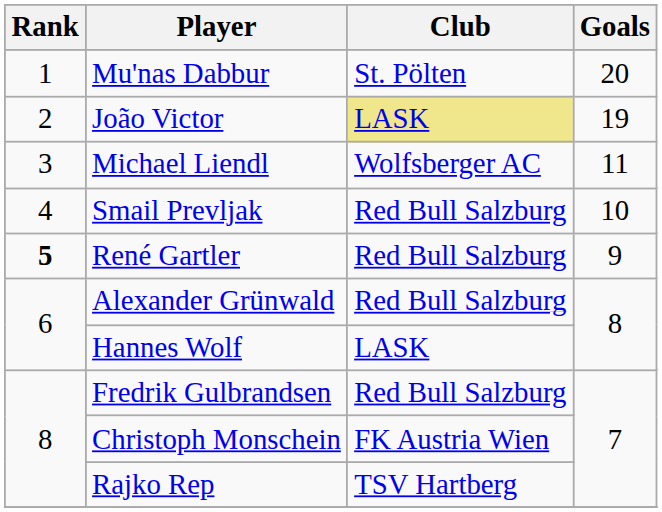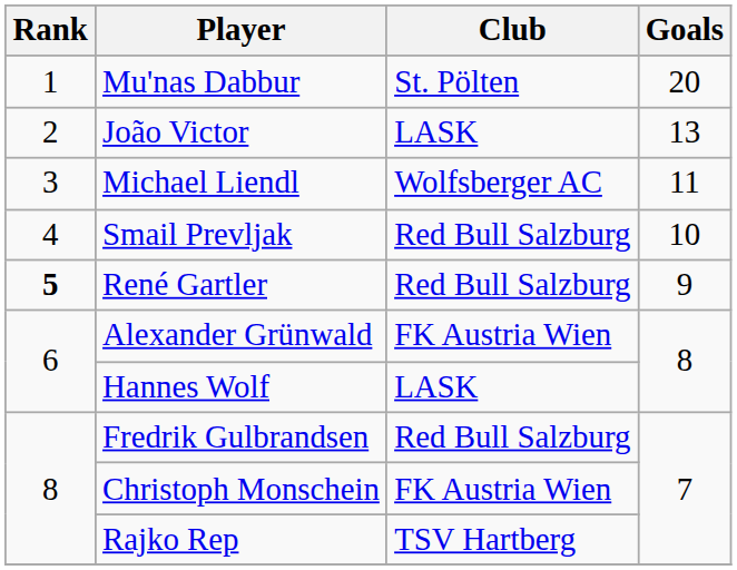 <table class="wikitable" style="text-align:center">
 <tr>
 <th>Rank</th>
 <th>Player</th>
 <th>Club</th>
 <th>Goals</th>
 </tr>
 <tr>
 <td>1</td>
 <td align="left"> <a href='#'>Mu'nas Dabbur</a></td>
 <td align="left"><a href='#'>St. Pölten</a></td>
 <td>20</td>
 </tr>
 <tr>
 <td>2</td>
 <td align="left"> <a href='#'>João Victor</a></td>
-<td align="left" style="background: khaki;"><a href='#'>LASK</a></td>
-<td>19</td>
+<td align="left"><a href='#'>LASK</a></td>
+<td>13</td>
 </tr>
 <tr>
 <td>3</td>
 <td align="left"> <a href='#'>Michael Liendl</a></td>
 <td align="left"><a href='#'>Wolfsberger AC</a></td>
 <td>11</td>
 </tr>
 <tr>
 <td>4</td>
 <td align="left"> <a href='#'>Smail Prevljak</a></td>
 <td align="left"><a href='#'>Red Bull Salzburg</a></td>
 <td>10</td>
 </tr>
 <tr>
 <td><strong>5</strong></td>
 <td align="left"> <a href='#'>René Gartler</a></td>
 <td align="left"><a href='#'>Red Bull Salzburg</a></td>
 <td>9</td>
 </tr>
 <tr>
 <td rowspan=2>6</td>
 <td align="left"> <a href='#'>Alexander Grünwald</a></td>
-<td align="left"><a href='#'>Red Bull Salzburg</a></td>
+<td align="left"><a href='#'>FK Austria Wien</a></td>
 <td rowspan=2>8</td>
 </tr>
 <tr>
 <td align="left"> <a href='#'>Hannes Wolf</a></td>
 <td align="left"><a href='#'>LASK</a></td>
 </tr>
 <tr>
 <td rowspan=3>8</td>
 <td align="left"> <a href='#'>Fredrik Gulbrandsen</a></td>
 <td align="left"><a href='#'>Red Bull Salzburg</a></td>
 <td rowspan=3>7</td>
 </tr>
 <tr>
 <td align="left"> <a href='#'>Christoph Monschein</a></td>
 <td align="left"><a href='#'>FK Austria Wien</a></td>
 </tr>
 <tr>
 <td align="left"> <a href='#'>Rajko Rep</a></td>
 <td align="left"><a href='#'>TSV Hartberg</a></td>
 </tr>
 <tr>
 </tr>
 </table>
